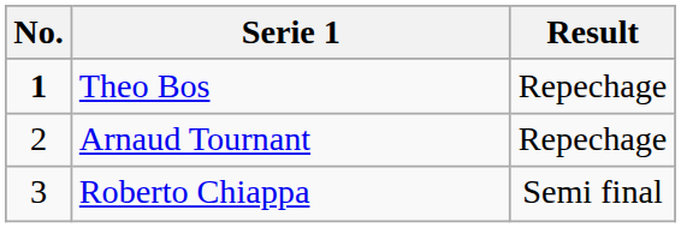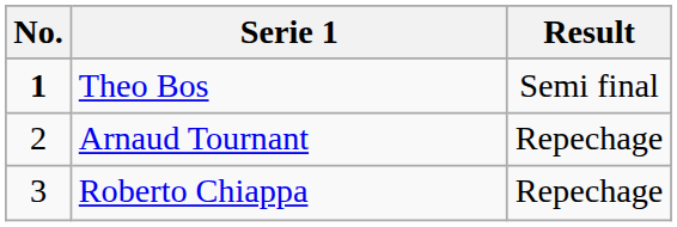 <table class="wikitable">
 <tr>
 <th width="20px">No.</th>
 <th width="200px">Serie 1</th>
 <th width="70px">Result</th>
 </tr>
 <tr align=center>
 <td><strong>1</strong></td>
 <td align=left> <a href='#'>Theo Bos</a></td>
-<td>Repechage</td>
+<td>Semi final</td>
 </tr>
 <tr align=center>
 <td>2</td>
 <td align=left> <a href='#'>Arnaud Tournant</a></td>
 <td>Repechage</td>
 </tr>
 <tr align=center>
 <td>3</td>
 <td align=left> <a href='#'>Roberto Chiappa</a></td>
-<td>Semi final</td>
+<td>Repechage</td>
 </tr>
 </table>
